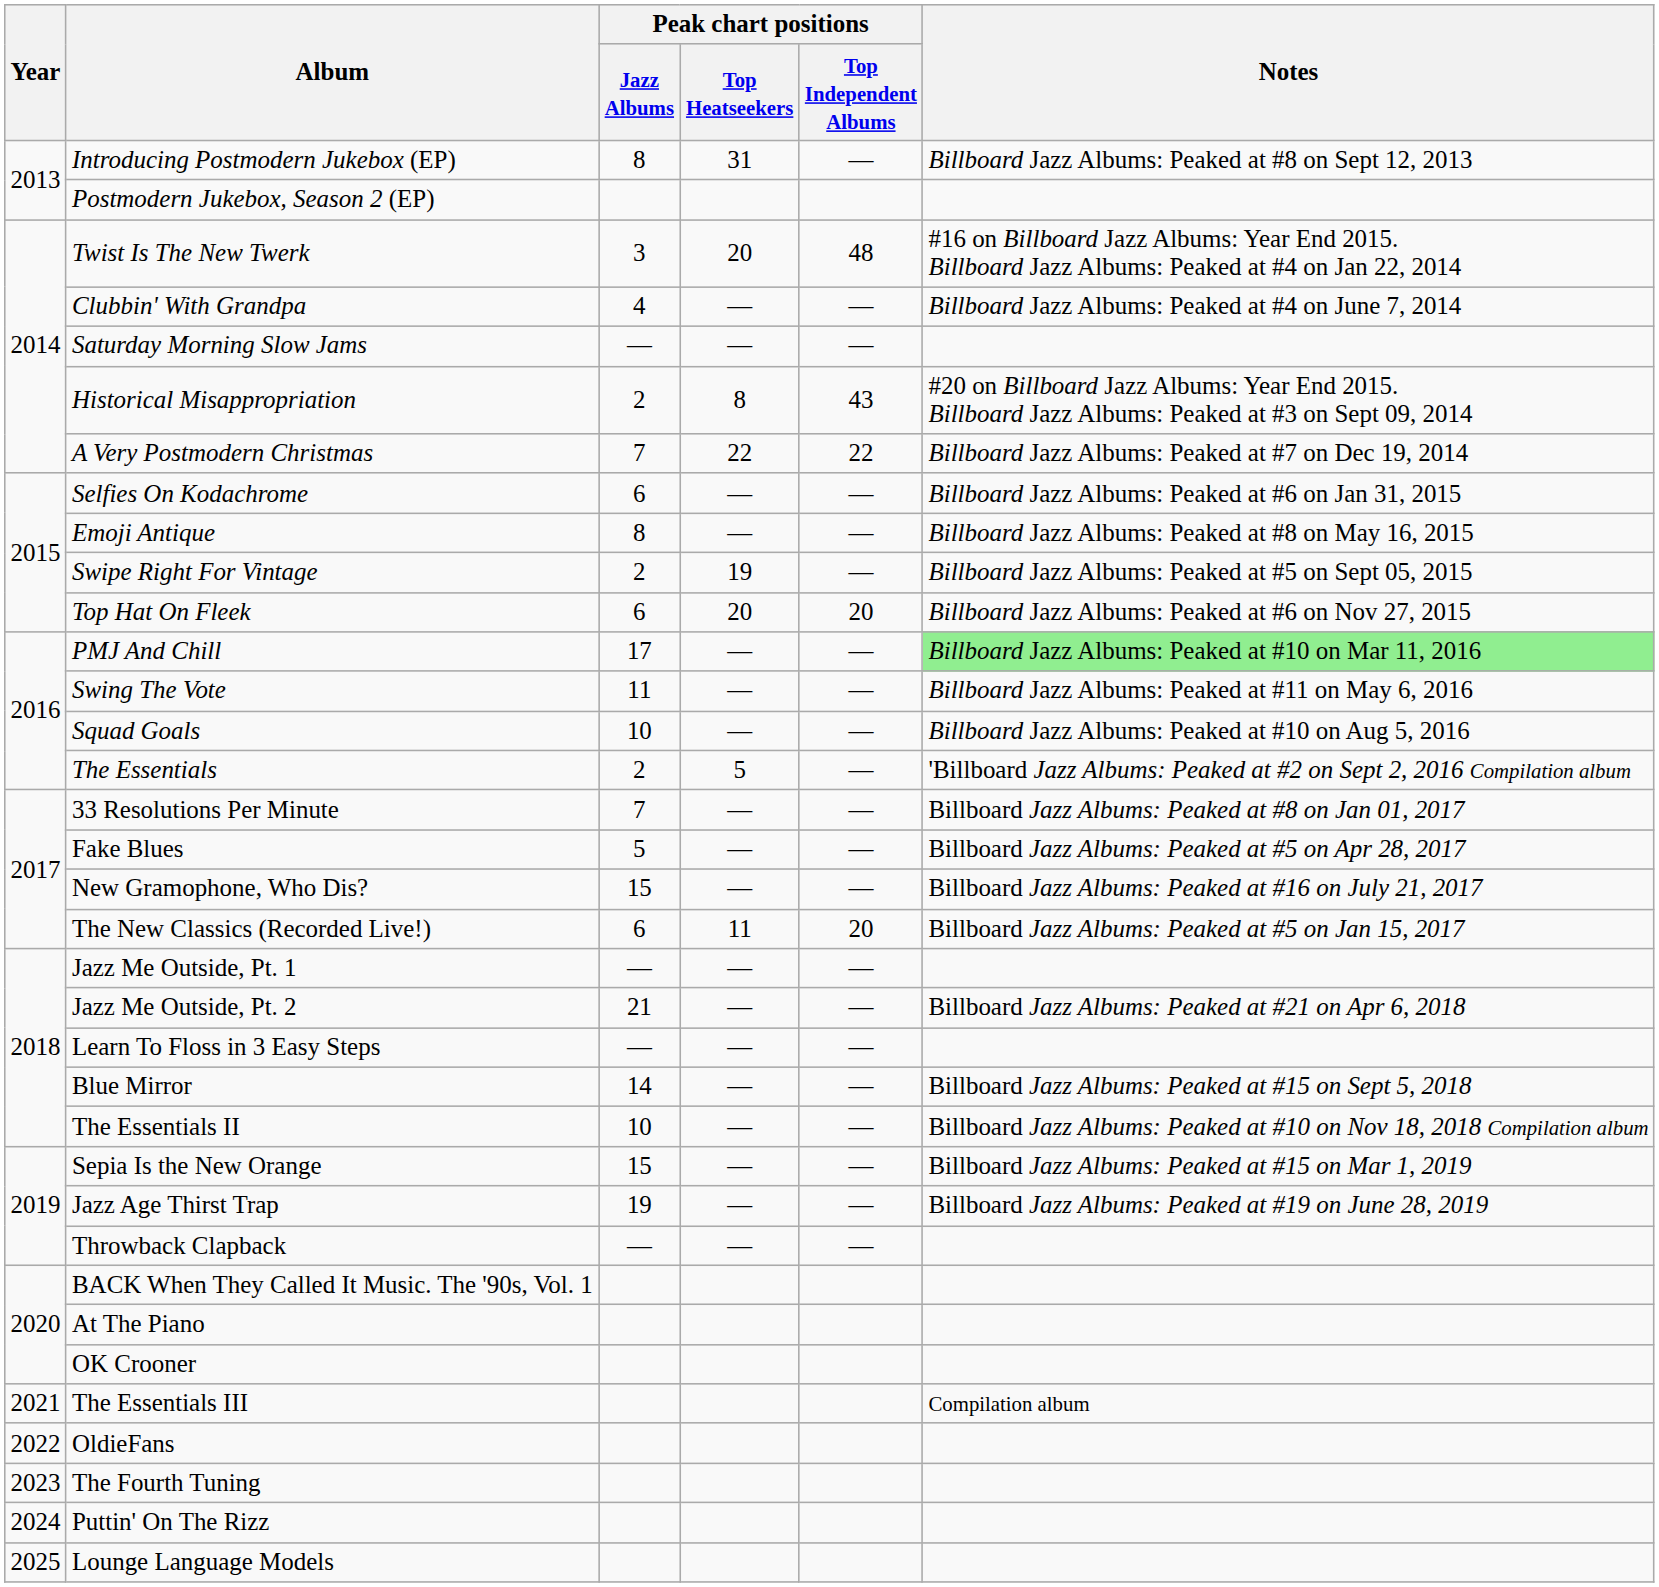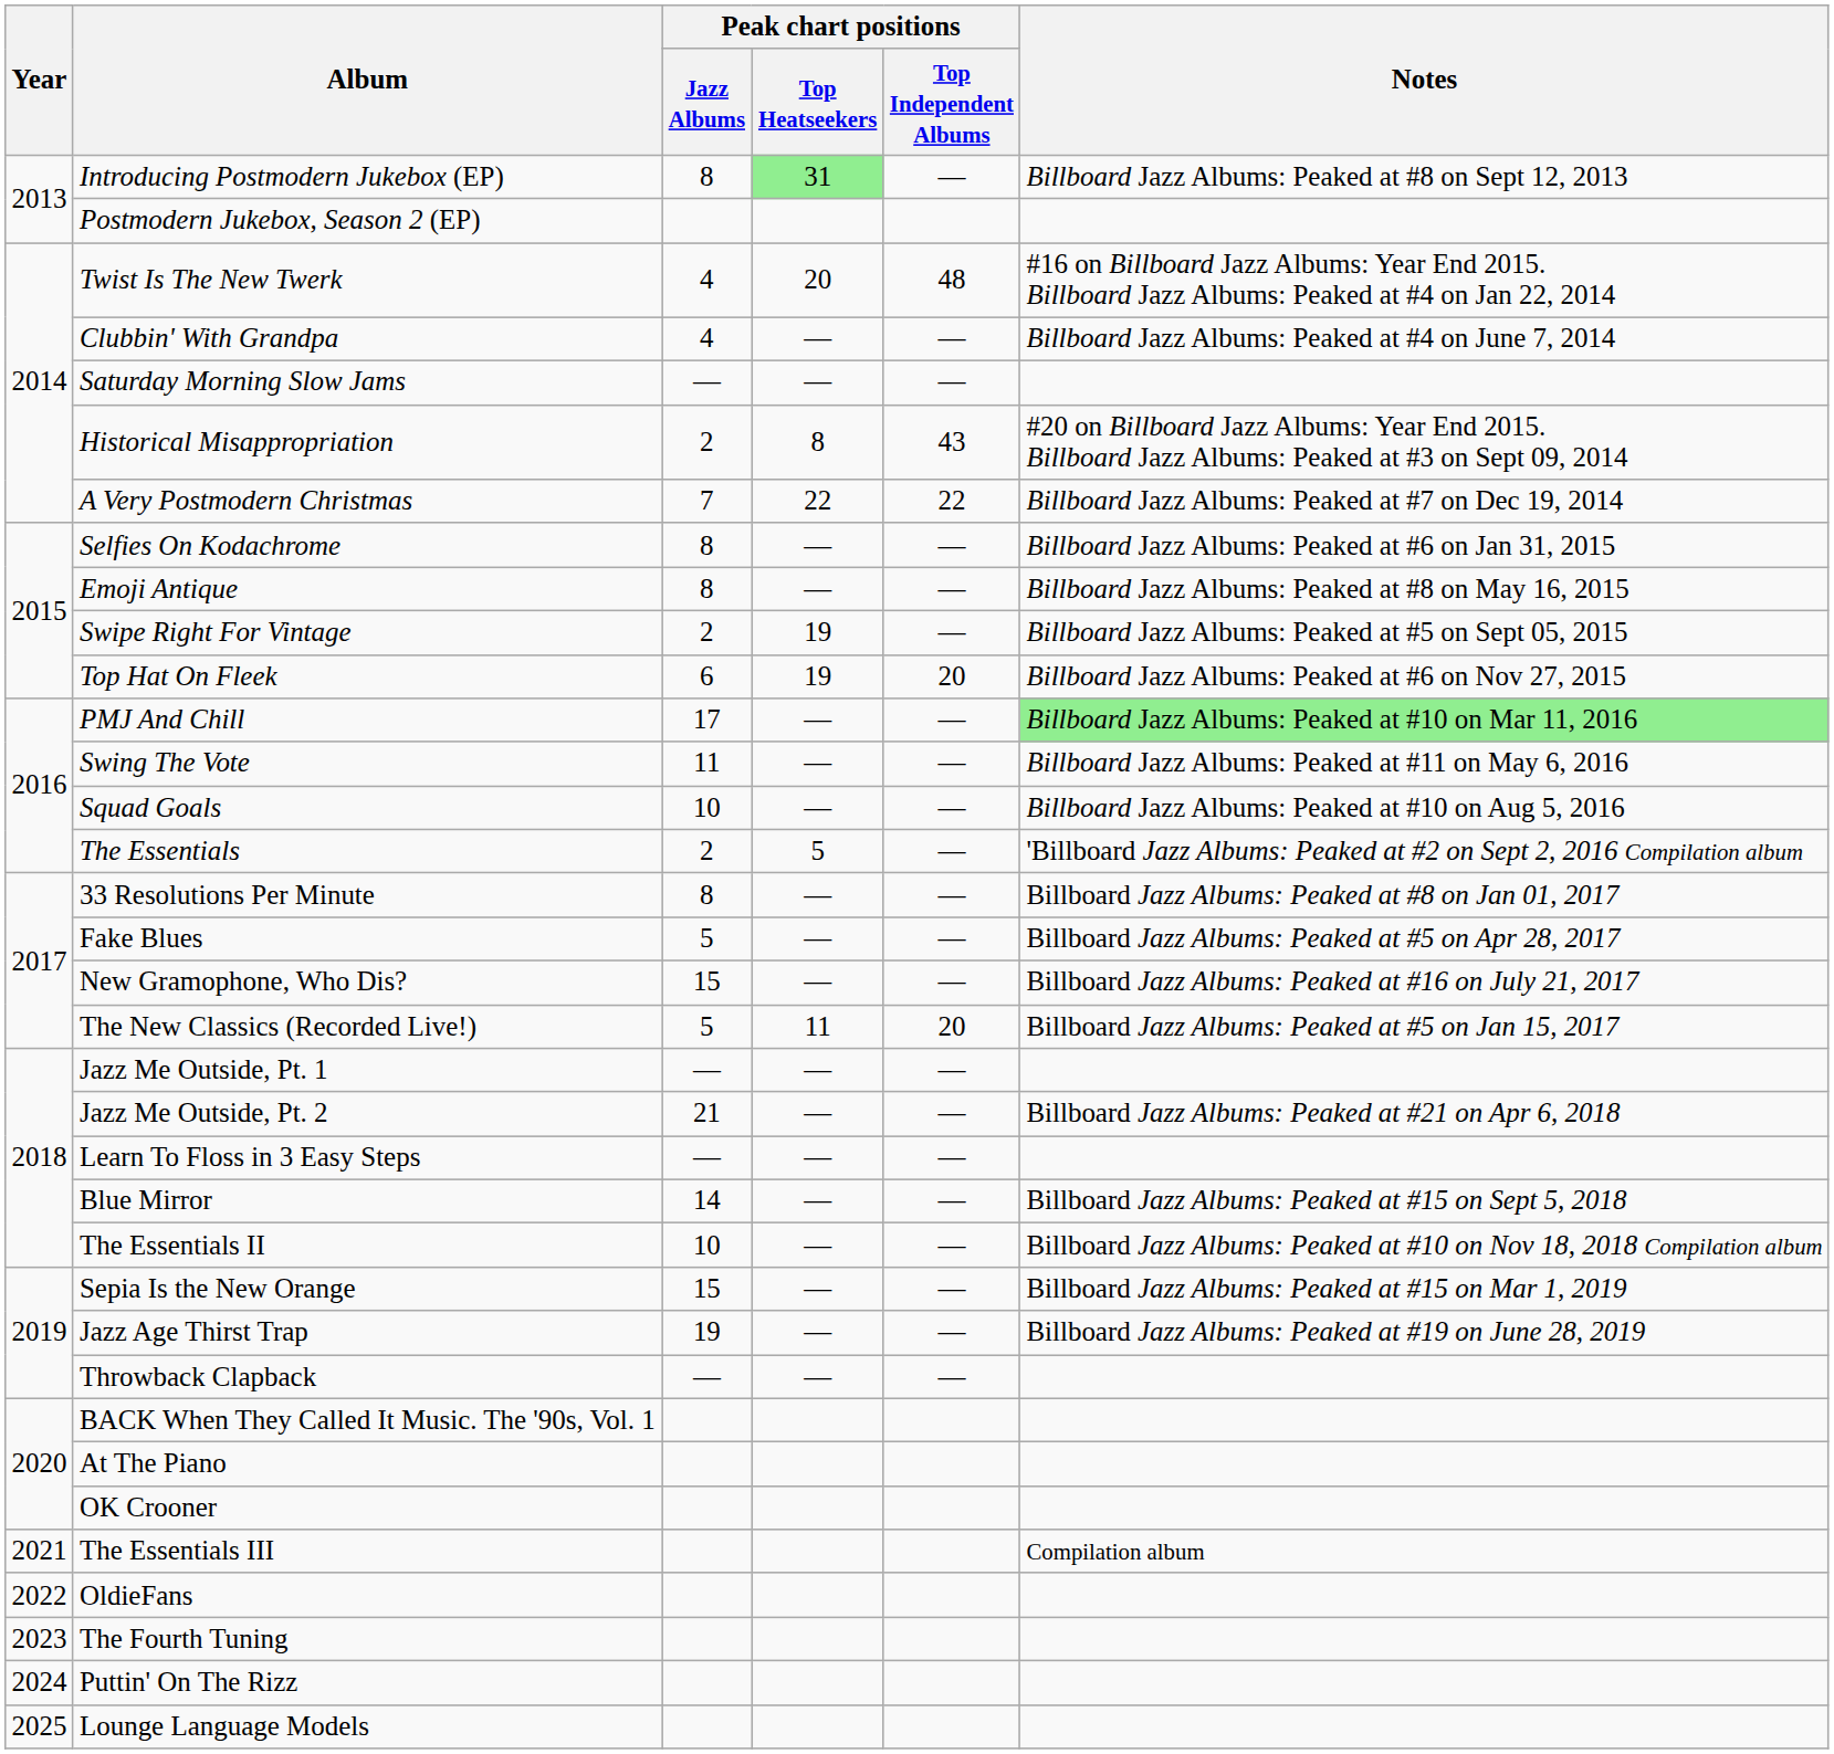 <table class="wikitable">
 <tr>
 <th rowspan="2">Year</th>
 <th rowspan="2">Album</th>
 <th colspan="3">Peak chart positions</th>
 <th rowspan="2">Notes</th>
 </tr>
 <tr>
 <th style="width:45px;"><small><a href='#'>Jazz Albums</a></small></th>
 <th style="width:45px;"><small><a href='#'>Top Heatseekers</a></small></th>
 <th style="width:45px;"><small><a href='#'>Top Independent Albums</a></small></th>
 </tr>
 <tr>
 <td rowspan="2">2013</td>
 <td><em>Introducing Postmodern Jukebox</em> (EP)</td>
 <td style="text-align:center;">8</td>
-<td style="text-align:center;">31</td>
+<td style="background: lightgreen; text-align:center;">31</td>
 <td style="text-align:center;">—</td>
 <td><em>Billboard</em> Jazz Albums: Peaked at #8 on Sept 12, 2013 </td>
 </tr>
 <tr>
 <td><em>Postmodern Jukebox, Season 2</em> (EP)</td>
 <td></td>
 <td></td>
 <td></td>
 <td></td>
 </tr>
 <tr>
 <td rowspan="5">2014</td>
 <td><em>Twist Is The New Twerk</em></td>
-<td style="text-align:center;">3</td>
+<td style="text-align:center;">4</td>
 <td style="text-align:center;">20</td>
 <td style="text-align:center;">48</td>
 <td>#16 on <em>Billboard</em> Jazz Albums: Year End 2015.<br><em>Billboard</em> Jazz Albums: Peaked at #4 on Jan 22, 2014</td>
 </tr>
 <tr>
 <td><em>Clubbin' With Grandpa</em></td>
 <td style="text-align:center;">4</td>
 <td style="text-align:center;">—</td>
 <td style="text-align:center;">—</td>
 <td><em>Billboard</em> Jazz Albums: Peaked at #4 on June 7, 2014</td>
 </tr>
 <tr>
 <td><em>Saturday Morning Slow Jams</em></td>
 <td style="text-align:center;">—</td>
 <td style="text-align:center;">—</td>
 <td style="text-align:center;">—</td>
 <td></td>
 </tr>
 <tr>
 <td><em>Historical Misappropriation</em></td>
 <td style="text-align:center;">2</td>
 <td style="text-align:center;">8</td>
 <td style="text-align:center;">43</td>
 <td>#20 on <em>Billboard</em> Jazz Albums: Year End 2015.<br><em>Billboard</em> Jazz Albums: Peaked at #3 on Sept 09, 2014</td>
 </tr>
 <tr>
 <td><em>A Very Postmodern Christmas</em></td>
 <td style="text-align:center;">7</td>
 <td style="text-align:center;">22</td>
 <td style="text-align:center;">22</td>
 <td><em>Billboard</em> Jazz Albums: Peaked at #7 on Dec 19, 2014</td>
 </tr>
 <tr>
 <td rowspan="4">2015</td>
 <td><em>Selfies On Kodachrome</em></td>
-<td style="text-align:center;">6</td>
+<td style="text-align:center;">8</td>
 <td style="text-align:center;">—</td>
 <td style="text-align:center;">—</td>
 <td><em>Billboard</em> Jazz Albums: Peaked at #6 on Jan 31, 2015</td>
 </tr>
 <tr>
 <td><em>Emoji Antique</em></td>
 <td style="text-align:center;">8</td>
 <td style="text-align:center;">—</td>
 <td style="text-align:center;">—</td>
 <td><em>Billboard</em> Jazz Albums: Peaked at #8 on May 16, 2015</td>
 </tr>
 <tr>
 <td><em>Swipe Right For Vintage</em></td>
 <td style="text-align:center;">2</td>
 <td style="text-align:center;">19</td>
 <td style="text-align:center;">—</td>
 <td><em>Billboard</em> Jazz Albums: Peaked at #5 on Sept 05, 2015</td>
 </tr>
 <tr>
 <td><em>Top Hat On Fleek</em></td>
 <td style="text-align:center;">6</td>
-<td style="text-align:center;">20</td>
+<td style="text-align:center;">19</td>
 <td style="text-align:center;">20</td>
 <td><em>Billboard</em> Jazz Albums: Peaked at #6 on Nov 27, 2015</td>
 </tr>
 <tr>
 <td rowspan="4">2016</td>
 <td><em>PMJ And Chill</em></td>
 <td style="text-align:center;">17</td>
 <td style="text-align:center;">—</td>
 <td style="text-align:center;">—</td>
 <td style="background: lightgreen;"><em>Billboard</em> Jazz Albums: Peaked at #10 on Mar 11, 2016</td>
 </tr>
 <tr>
 <td><em>Swing The Vote</em></td>
 <td style="text-align:center;">11</td>
 <td style="text-align:center;">—</td>
 <td style="text-align:center;">—</td>
 <td><em>Billboard</em> Jazz Albums: Peaked at #11 on May 6, 2016</td>
 </tr>
 <tr>
 <td><em>Squad Goals</em></td>
 <td style="text-align:center;">10</td>
 <td style="text-align:center;">—</td>
 <td style="text-align:center;">—</td>
 <td><em>Billboard</em> Jazz Albums: Peaked at #10 on Aug 5, 2016</td>
 </tr>
 <tr>
 <td><em>The Essentials</em></td>
 <td style="text-align:center;">2</td>
 <td style="text-align:center;">5</td>
 <td style="text-align:center;">—</td>
 <td>'Billboard<em> Jazz Albums: Peaked at #2 on Sept 2, 2016 <small>Compilation album</small></td>
 </tr>
 <tr>
 <td rowspan="4">2017</td>
 <td></em>33 Resolutions Per Minute<em></td>
-<td style="text-align:center;">7</td>
+<td style="text-align:center;">8</td>
 <td style="text-align:center;">—</td>
 <td style="text-align:center;">—</td>
 <td></em>Billboard<em> Jazz Albums: Peaked at #8 on Jan 01, 2017</td>
 </tr>
 <tr>
 <td></em>Fake Blues<em></td>
 <td style="text-align:center;">5</td>
 <td style="text-align:center;">—</td>
 <td style="text-align:center;">—</td>
 <td></em>Billboard<em> Jazz Albums: Peaked at #5 on Apr 28, 2017</td>
 </tr>
 <tr>
 <td></em>New Gramophone, Who Dis?<em></td>
 <td style="text-align:center;">15</td>
 <td style="text-align:center;">—</td>
 <td style="text-align:center;">—</td>
 <td></em>Billboard<em> Jazz Albums: Peaked at #16 on July 21, 2017</td>
 </tr>
 <tr>
 <td></em>The New Classics (Recorded Live!)<em></td>
-<td style="text-align:center;">6</td>
+<td style="text-align:center;">5</td>
 <td style="text-align:center;">11</td>
 <td style="text-align:center;">20</td>
 <td></em>Billboard<em> Jazz Albums: Peaked at #5 on Jan 15, 2017</td>
 </tr>
 <tr>
 <td rowspan="5">2018</td>
 <td></em>Jazz Me Outside, Pt. 1<em></td>
 <td style="text-align:center;">—</td>
 <td style="text-align:center;">—</td>
 <td style="text-align:center;">—</td>
 <td></td>
 </tr>
 <tr>
 <td></em>Jazz Me Outside, Pt. 2<em></td>
 <td style="text-align:center;">21</td>
 <td style="text-align:center;">—</td>
 <td style="text-align:center;">—</td>
 <td></em>Billboard<em> Jazz Albums: Peaked at #21 on Apr 6, 2018</td>
 </tr>
 <tr>
 <td></em>Learn To Floss in 3 Easy Steps<em></td>
 <td style="text-align:center;">—</td>
 <td style="text-align:center;">—</td>
 <td style="text-align:center;">—</td>
 <td></td>
 </tr>
 <tr>
 <td></em>Blue Mirror<em></td>
 <td style="text-align:center;">14</td>
 <td style="text-align:center;">—</td>
 <td style="text-align:center;">—</td>
 <td></em>Billboard<em> Jazz Albums: Peaked at #15 on Sept 5, 2018</td>
 </tr>
 <tr>
 <td></em>The Essentials II<em></td>
 <td style="text-align:center;">10</td>
 <td style="text-align:center;">—</td>
 <td style="text-align:center;">—</td>
 <td></em>Billboard<em> Jazz Albums: Peaked at #10 on Nov 18, 2018 <small>Compilation album</small></td>
 </tr>
 <tr>
 <td rowspan="3">2019</td>
 <td></em>Sepia Is the New Orange<em></td>
 <td style="text-align:center;">15</td>
 <td style="text-align:center;">—</td>
 <td style="text-align:center;">—</td>
 <td></em>Billboard<em> Jazz Albums: Peaked at #15 on Mar 1, 2019</td>
 </tr>
 <tr>
 <td></em>Jazz Age Thirst Trap<em></td>
 <td style="text-align:center;">19</td>
 <td style="text-align:center;">—</td>
 <td style="text-align:center;">—</td>
 <td></em>Billboard<em> Jazz Albums: Peaked at #19 on June 28, 2019</td>
 </tr>
 <tr>
 <td></em>Throwback Clapback<em></td>
 <td style="text-align:center;">—</td>
 <td style="text-align:center;">—</td>
 <td style="text-align:center;">—</td>
 <td></td>
 </tr>
 <tr>
 <td rowspan="3">2020</td>
 <td></em>BACK When They Called It Music. The '90s, Vol. 1<em></td>
 <td></td>
 <td></td>
 <td></td>
 <td></td>
 </tr>
 <tr>
 <td></em>At The Piano<em></td>
 <td></td>
 <td></td>
 <td></td>
 <td></td>
 </tr>
 <tr>
 <td></em>OK Crooner<em></td>
 <td></td>
 <td></td>
 <td></td>
 <td></td>
 </tr>
 <tr>
 <td>2021</td>
 <td></em>The Essentials III<em></td>
 <td></td>
 <td></td>
 <td></td>
 <td><small>Compilation album</small></td>
 </tr>
 <tr>
 <td>2022</td>
 <td></em>OldieFans<em></td>
 <td></td>
 <td></td>
 <td></td>
 </tr>
 <tr>
 <td>2023</td>
 <td></em>The Fourth Tuning<em></td>
 <td></td>
 <td></td>
 <td></td>
 <td></td>
 </tr>
 <tr>
 <td>2024</td>
 <td></em>Puttin' On The Rizz<em></td>
 <td></td>
 <td></td>
 <td></td>
 <td></td>
 </tr>
 <tr>
 <td>2025</td>
 <td></em>Lounge Language Models<em></td>
 <td></td>
 <td></td>
 <td></td>
 <td></td>
 </tr>
 </table>
